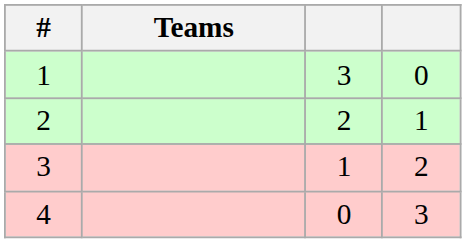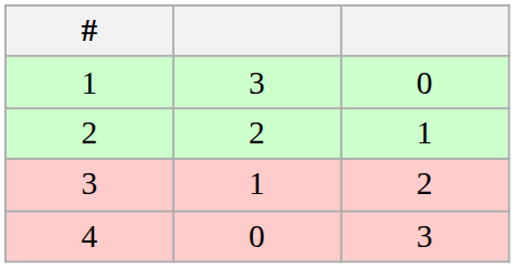 <table class="wikitable" width="40%" style="text-align:center;">
 <tr>
 <th width="7%">#</th>
-<th width="20%">Teams</th>
 <th width="7%"></th>
 <th width="7%"></th>
 </tr>
 <tr bgcolor="#cfc">
 <td>1</td>
-<td align=left></td>
 <td>3</td>
 <td>0</td>
 </tr>
 <tr bgcolor="#cfc">
 <td>2</td>
-<td align=left></td>
 <td>2</td>
 <td>1</td>
 </tr>
 <tr bgcolor=#fcc>
 <td>3</td>
-<td align=left></td>
 <td>1</td>
 <td>2</td>
 </tr>
 <tr bgcolor=#fcc>
 <td>4</td>
-<td align=left></td>
 <td>0</td>
 <td>3</td>
 </tr>
 </table>
